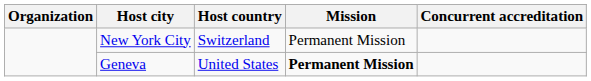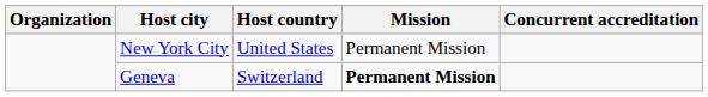 <table class="wikitable">
 <tr>
 <th>Organization</th>
 <th>Host city</th>
 <th>Host country</th>
 <th>Mission</th>
 <th>Concurrent accreditation</th>
 </tr>
 <tr>
 <td rowspan="2"></td>
 <td><a href='#'>New York City</a></td>
-<td><a href='#'>Switzerland</a></td>
+<td><a href='#'>United States</a></td>
 <td>Permanent Mission</td>
 <td></td>
 </tr>
 <tr>
 <td><a href='#'>Geneva</a></td>
-<td><a href='#'>United States</a></td>
+<td><a href='#'>Switzerland</a></td>
 <td><strong>Permanent Mission</strong></td>
 <td></td>
 </tr>
 </table>
